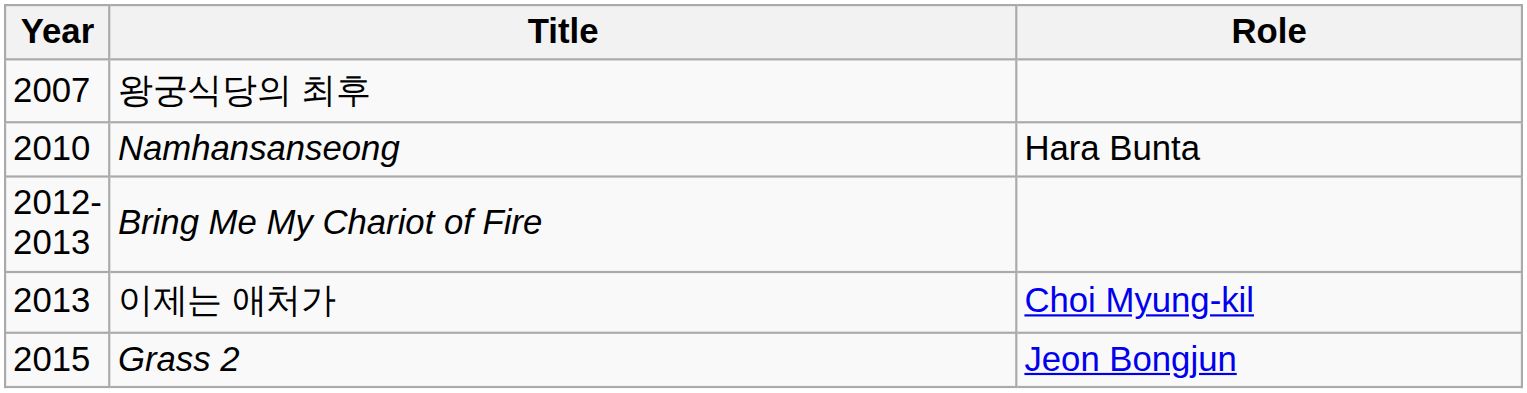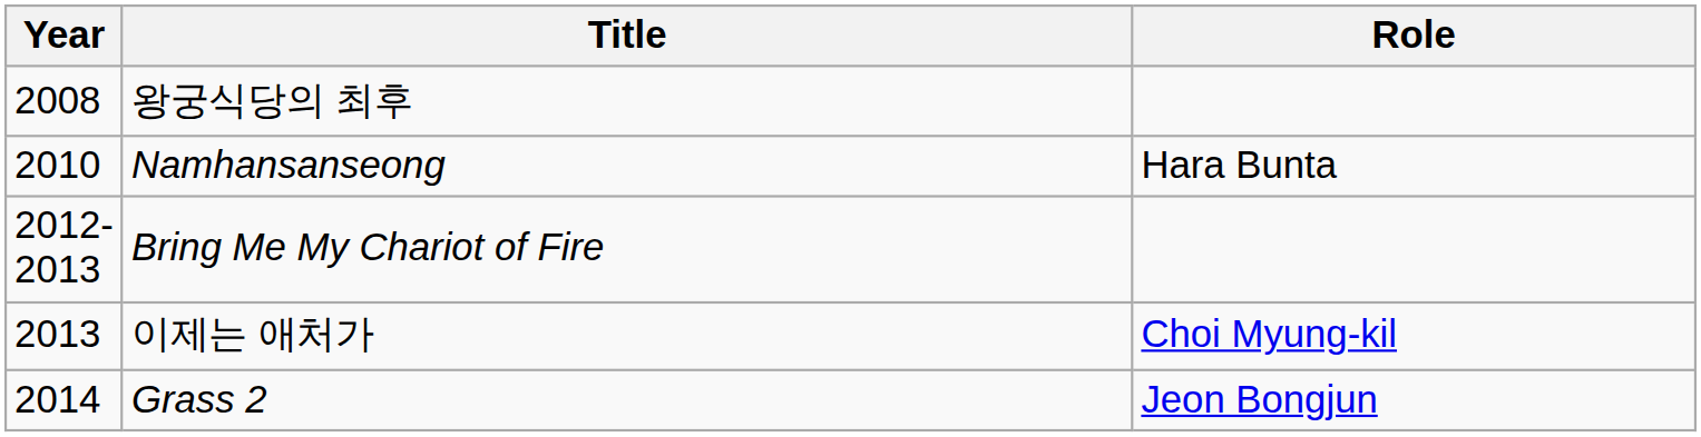 <table class="wikitable" style="width:700px">
 <tr>
 <th width=10>Year</th>
 <th>Title</th>
 <th>Role</th>
 </tr>
 <tr>
-<td>2007</td>
+<td>2008</td>
 <td>왕궁식당의 최후</td>
 <td></td>
 </tr>
 <tr>
 <td>2010</td>
 <td><em>Namhansanseong</em></td>
 <td>Hara Bunta</td>
 </tr>
 <tr>
 <td>2012-2013</td>
 <td><em>Bring Me My Chariot of Fire</em></td>
 <td></td>
 </tr>
 <tr>
 <td>2013</td>
 <td>이제는 애처가</td>
 <td><a href='#'>Choi Myung-kil</a></td>
 </tr>
 <tr>
-<td>2015</td>
+<td>2014</td>
 <td><em>Grass 2</em></td>
 <td><a href='#'>Jeon Bongjun</a></td>
 </tr>
 </table>
